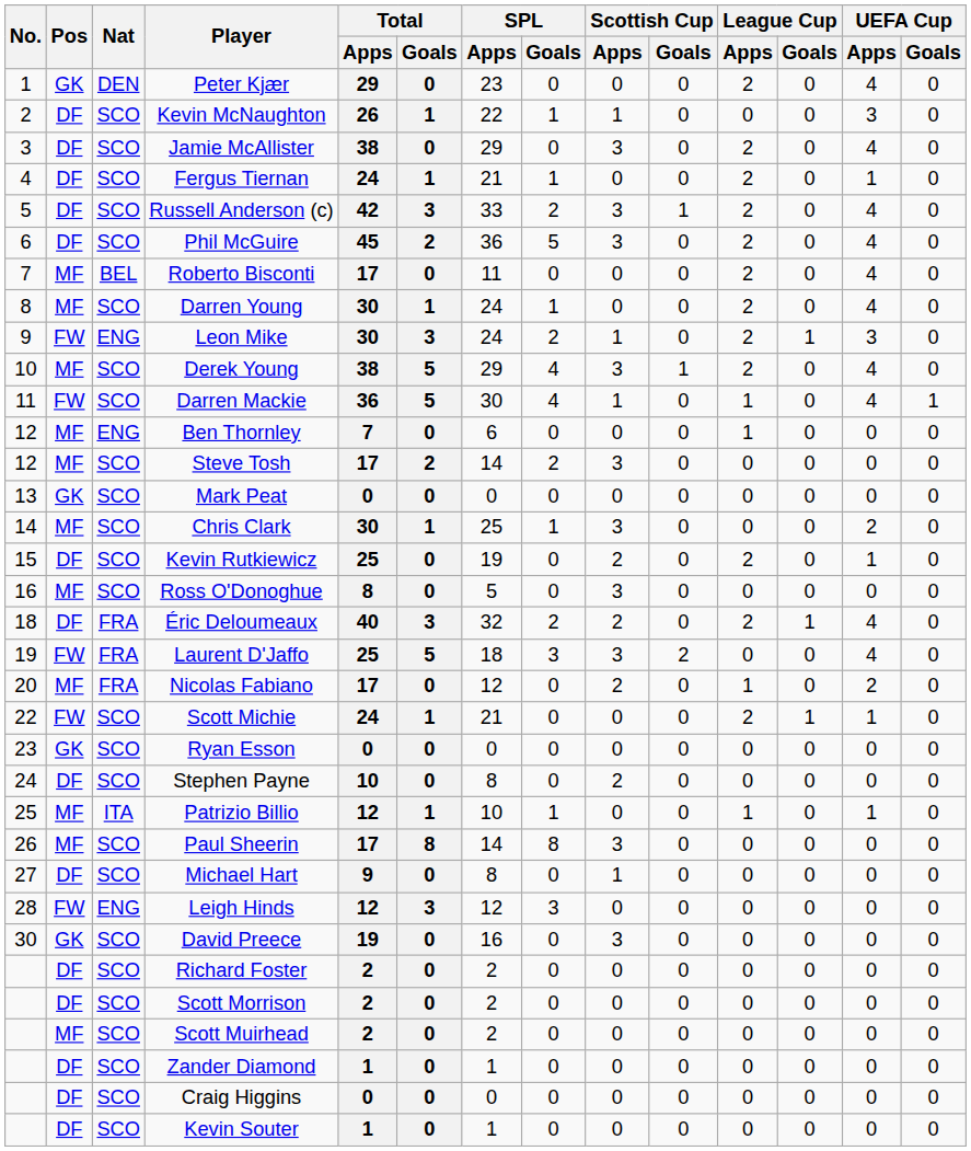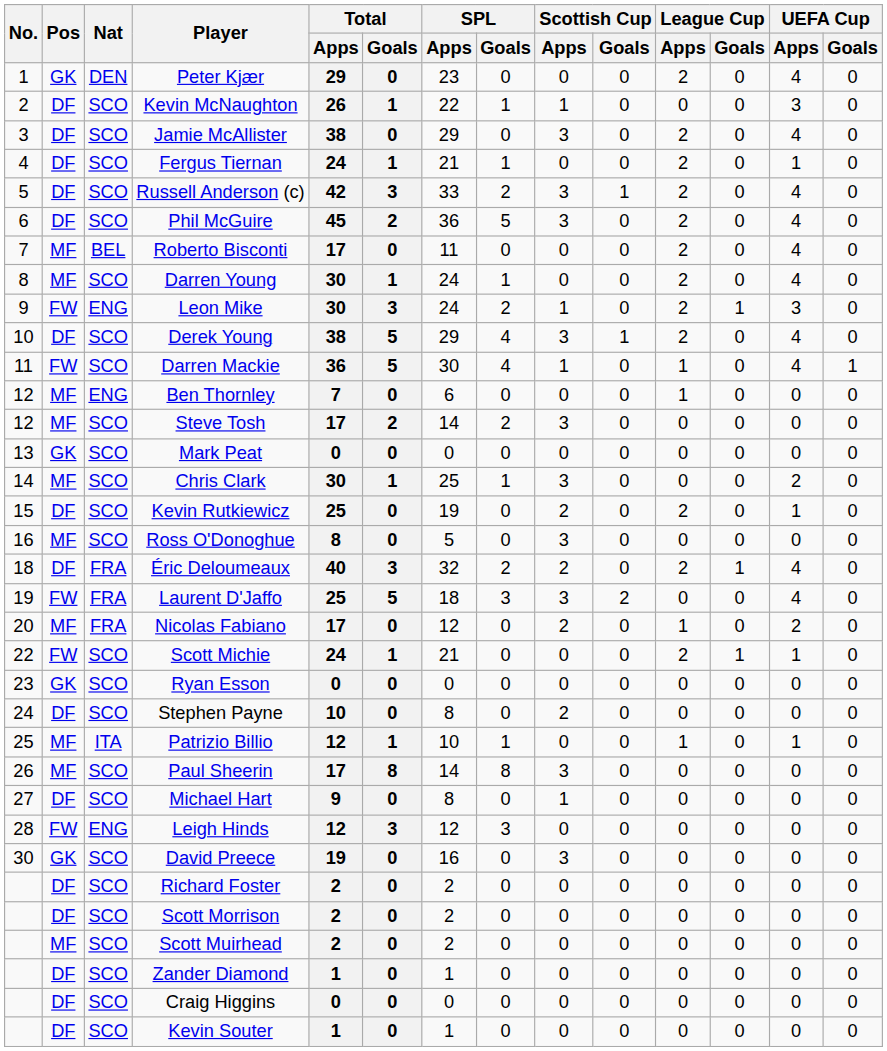 <table class="wikitable sortable" style="text-align: center;">
 <tr>
 <th rowspan="2"><abbr>No.</abbr></th>
 <th rowspan="2"><abbr>Pos</abbr></th>
 <th rowspan="2"><abbr>Nat</abbr></th>
 <th rowspan="2">Player</th>
 <th colspan="2">Total</th>
 <th colspan="2">SPL</th>
 <th colspan="2">Scottish Cup</th>
 <th colspan="2">League Cup</th>
 <th colspan="2">UEFA Cup</th>
 </tr>
 <tr>
 <th>Apps</th>
 <th>Goals</th>
 <th>Apps</th>
 <th>Goals</th>
 <th>Apps</th>
 <th>Goals</th>
 <th>Apps</th>
 <th>Goals</th>
 <th>Apps</th>
 <th>Goals</th>
 </tr>
 <tr>
 <td>1</td>
 <td><a href='#'>GK</a></td>
 <td> <a href='#'>DEN</a></td>
 <td><a href='#'>Peter Kjær</a></td>
 <th>29</th>
 <th>0</th>
 <td>23</td>
 <td>0</td>
 <td>0</td>
 <td>0</td>
 <td>2</td>
 <td>0</td>
 <td>4</td>
 <td>0</td>
 </tr>
 <tr>
 <td>2</td>
 <td><a href='#'>DF</a></td>
 <td> <a href='#'>SCO</a></td>
 <td><a href='#'>Kevin McNaughton</a></td>
 <th>26</th>
 <th>1</th>
 <td>22</td>
 <td>1</td>
 <td>1</td>
 <td>0</td>
 <td>0</td>
 <td>0</td>
 <td>3</td>
 <td>0</td>
 </tr>
 <tr>
 <td>3</td>
 <td><a href='#'>DF</a></td>
 <td> <a href='#'>SCO</a></td>
 <td><a href='#'>Jamie McAllister</a></td>
 <th>38</th>
 <th>0</th>
 <td>29</td>
 <td>0</td>
 <td>3</td>
 <td>0</td>
 <td>2</td>
 <td>0</td>
 <td>4</td>
 <td>0</td>
 </tr>
 <tr>
 <td>4</td>
 <td><a href='#'>DF</a></td>
 <td> <a href='#'>SCO</a></td>
 <td><a href='#'>Fergus Tiernan</a></td>
 <th>24</th>
 <th>1</th>
 <td>21</td>
 <td>1</td>
 <td>0</td>
 <td>0</td>
 <td>2</td>
 <td>0</td>
 <td>1</td>
 <td>0</td>
 </tr>
 <tr>
 <td>5</td>
 <td><a href='#'>DF</a></td>
 <td> <a href='#'>SCO</a></td>
 <td><a href='#'>Russell Anderson</a> (c)</td>
 <th>42</th>
 <th>3</th>
 <td>33</td>
 <td>2</td>
 <td>3</td>
 <td>1</td>
 <td>2</td>
 <td>0</td>
 <td>4</td>
 <td>0</td>
 </tr>
 <tr>
 <td>6</td>
 <td><a href='#'>DF</a></td>
 <td> <a href='#'>SCO</a></td>
 <td><a href='#'>Phil McGuire</a></td>
 <th>45</th>
 <th>2</th>
 <td>36</td>
 <td>5</td>
 <td>3</td>
 <td>0</td>
 <td>2</td>
 <td>0</td>
 <td>4</td>
 <td>0</td>
 </tr>
 <tr>
 <td>7</td>
 <td><a href='#'>MF</a></td>
 <td> <a href='#'>BEL</a></td>
 <td><a href='#'>Roberto Bisconti</a></td>
 <th>17</th>
 <th>0</th>
 <td>11</td>
 <td>0</td>
 <td>0</td>
 <td>0</td>
 <td>2</td>
 <td>0</td>
 <td>4</td>
 <td>0</td>
 </tr>
 <tr>
 <td>8</td>
 <td><a href='#'>MF</a></td>
 <td> <a href='#'>SCO</a></td>
 <td><a href='#'>Darren Young</a></td>
 <th>30</th>
 <th>1</th>
 <td>24</td>
 <td>1</td>
 <td>0</td>
 <td>0</td>
 <td>2</td>
 <td>0</td>
 <td>4</td>
 <td>0</td>
 </tr>
 <tr>
 <td>9</td>
 <td><a href='#'>FW</a></td>
 <td> <a href='#'>ENG</a></td>
 <td><a href='#'>Leon Mike</a></td>
 <th>30</th>
 <th>3</th>
 <td>24</td>
 <td>2</td>
 <td>1</td>
 <td>0</td>
 <td>2</td>
 <td>1</td>
 <td>3</td>
 <td>0</td>
 </tr>
 <tr>
 <td>10</td>
-<td><a href='#'>MF</a></td>
+<td><a href='#'>DF</a></td>
 <td> <a href='#'>SCO</a></td>
 <td><a href='#'>Derek Young</a></td>
 <th>38</th>
 <th>5</th>
 <td>29</td>
 <td>4</td>
 <td>3</td>
 <td>1</td>
 <td>2</td>
 <td>0</td>
 <td>4</td>
 <td>0</td>
 </tr>
 <tr>
 <td>11</td>
 <td><a href='#'>FW</a></td>
 <td> <a href='#'>SCO</a></td>
 <td><a href='#'>Darren Mackie</a></td>
 <th>36</th>
 <th>5</th>
 <td>30</td>
 <td>4</td>
 <td>1</td>
 <td>0</td>
 <td>1</td>
 <td>0</td>
 <td>4</td>
 <td>1</td>
 </tr>
 <tr>
 <td>12</td>
 <td><a href='#'>MF</a></td>
 <td> <a href='#'>ENG</a></td>
 <td><a href='#'>Ben Thornley</a></td>
 <th>7</th>
 <th>0</th>
 <td>6</td>
 <td>0</td>
 <td>0</td>
 <td>0</td>
 <td>1</td>
 <td>0</td>
 <td>0</td>
 <td>0</td>
 </tr>
 <tr>
 <td>12</td>
 <td><a href='#'>MF</a></td>
 <td> <a href='#'>SCO</a></td>
 <td><a href='#'>Steve Tosh</a></td>
 <th>17</th>
 <th>2</th>
 <td>14</td>
 <td>2</td>
 <td>3</td>
 <td>0</td>
 <td>0</td>
 <td>0</td>
 <td>0</td>
 <td>0</td>
 </tr>
 <tr>
 <td>13</td>
 <td><a href='#'>GK</a></td>
 <td> <a href='#'>SCO</a></td>
 <td><a href='#'>Mark Peat</a></td>
 <th>0</th>
 <th>0</th>
 <td>0</td>
 <td>0</td>
 <td>0</td>
 <td>0</td>
 <td>0</td>
 <td>0</td>
 <td>0</td>
 <td>0</td>
 </tr>
 <tr>
 <td>14</td>
 <td><a href='#'>MF</a></td>
 <td> <a href='#'>SCO</a></td>
 <td><a href='#'>Chris Clark</a></td>
 <th>30</th>
 <th>1</th>
 <td>25</td>
 <td>1</td>
 <td>3</td>
 <td>0</td>
 <td>0</td>
 <td>0</td>
 <td>2</td>
 <td>0</td>
 </tr>
 <tr>
 <td>15</td>
 <td><a href='#'>DF</a></td>
 <td> <a href='#'>SCO</a></td>
 <td><a href='#'>Kevin Rutkiewicz</a></td>
 <th>25</th>
 <th>0</th>
 <td>19</td>
 <td>0</td>
 <td>2</td>
 <td>0</td>
 <td>2</td>
 <td>0</td>
 <td>1</td>
 <td>0</td>
 </tr>
 <tr>
 <td>16</td>
 <td><a href='#'>MF</a></td>
 <td> <a href='#'>SCO</a></td>
 <td><a href='#'>Ross O'Donoghue</a></td>
 <th>8</th>
 <th>0</th>
 <td>5</td>
 <td>0</td>
 <td>3</td>
 <td>0</td>
 <td>0</td>
 <td>0</td>
 <td>0</td>
 <td>0</td>
 </tr>
 <tr>
 <td>18</td>
 <td><a href='#'>DF</a></td>
 <td> <a href='#'>FRA</a></td>
 <td><a href='#'>Éric Deloumeaux</a></td>
 <th>40</th>
 <th>3</th>
 <td>32</td>
 <td>2</td>
 <td>2</td>
 <td>0</td>
 <td>2</td>
 <td>1</td>
 <td>4</td>
 <td>0</td>
 </tr>
 <tr>
 <td>19</td>
 <td><a href='#'>FW</a></td>
 <td> <a href='#'>FRA</a></td>
 <td><a href='#'>Laurent D'Jaffo</a></td>
 <th>25</th>
 <th>5</th>
 <td>18</td>
 <td>3</td>
 <td>3</td>
 <td>2</td>
 <td>0</td>
 <td>0</td>
 <td>4</td>
 <td>0</td>
 </tr>
 <tr>
 <td>20</td>
 <td><a href='#'>MF</a></td>
 <td> <a href='#'>FRA</a></td>
 <td><a href='#'>Nicolas Fabiano</a></td>
 <th>17</th>
 <th>0</th>
 <td>12</td>
 <td>0</td>
 <td>2</td>
 <td>0</td>
 <td>1</td>
 <td>0</td>
 <td>2</td>
 <td>0</td>
 </tr>
 <tr>
 <td>22</td>
 <td><a href='#'>FW</a></td>
 <td> <a href='#'>SCO</a></td>
 <td><a href='#'>Scott Michie</a></td>
 <th>24</th>
 <th>1</th>
 <td>21</td>
 <td>0</td>
 <td>0</td>
 <td>0</td>
 <td>2</td>
 <td>1</td>
 <td>1</td>
 <td>0</td>
 </tr>
 <tr>
 <td>23</td>
 <td><a href='#'>GK</a></td>
 <td> <a href='#'>SCO</a></td>
 <td><a href='#'>Ryan Esson</a></td>
 <th>0</th>
 <th>0</th>
 <td>0</td>
 <td>0</td>
 <td>0</td>
 <td>0</td>
 <td>0</td>
 <td>0</td>
 <td>0</td>
 <td>0</td>
 </tr>
 <tr>
 <td>24</td>
 <td><a href='#'>DF</a></td>
 <td> <a href='#'>SCO</a></td>
 <td>Stephen Payne</td>
 <th>10</th>
 <th>0</th>
 <td>8</td>
 <td>0</td>
 <td>2</td>
 <td>0</td>
 <td>0</td>
 <td>0</td>
 <td>0</td>
 <td>0</td>
 </tr>
 <tr>
 <td>25</td>
 <td><a href='#'>MF</a></td>
 <td> <a href='#'>ITA</a></td>
 <td><a href='#'>Patrizio Billio</a></td>
 <th>12</th>
 <th>1</th>
 <td>10</td>
 <td>1</td>
 <td>0</td>
 <td>0</td>
 <td>1</td>
 <td>0</td>
 <td>1</td>
 <td>0</td>
 </tr>
 <tr>
 <td>26</td>
 <td><a href='#'>MF</a></td>
 <td> <a href='#'>SCO</a></td>
 <td><a href='#'>Paul Sheerin</a></td>
 <th>17</th>
 <th>8</th>
 <td>14</td>
 <td>8</td>
 <td>3</td>
 <td>0</td>
 <td>0</td>
 <td>0</td>
 <td>0</td>
 <td>0</td>
 </tr>
 <tr>
 <td>27</td>
 <td><a href='#'>DF</a></td>
 <td> <a href='#'>SCO</a></td>
 <td><a href='#'>Michael Hart</a></td>
 <th>9</th>
 <th>0</th>
 <td>8</td>
 <td>0</td>
 <td>1</td>
 <td>0</td>
 <td>0</td>
 <td>0</td>
 <td>0</td>
 <td>0</td>
 </tr>
 <tr>
 <td>28</td>
 <td><a href='#'>FW</a></td>
 <td> <a href='#'>ENG</a></td>
 <td><a href='#'>Leigh Hinds</a></td>
 <th>12</th>
 <th>3</th>
 <td>12</td>
 <td>3</td>
 <td>0</td>
 <td>0</td>
 <td>0</td>
 <td>0</td>
 <td>0</td>
 <td>0</td>
 </tr>
 <tr>
 <td>30</td>
 <td><a href='#'>GK</a></td>
 <td> <a href='#'>SCO</a></td>
 <td><a href='#'>David Preece</a></td>
 <th>19</th>
 <th>0</th>
 <td>16</td>
 <td>0</td>
 <td>3</td>
 <td>0</td>
 <td>0</td>
 <td>0</td>
 <td>0</td>
 <td>0</td>
 </tr>
 <tr>
 <td></td>
 <td><a href='#'>DF</a></td>
 <td> <a href='#'>SCO</a></td>
 <td><a href='#'>Richard Foster</a></td>
 <th>2</th>
 <th>0</th>
 <td>2</td>
 <td>0</td>
 <td>0</td>
 <td>0</td>
 <td>0</td>
 <td>0</td>
 <td>0</td>
 <td>0</td>
 </tr>
 <tr>
 <td></td>
 <td><a href='#'>DF</a></td>
 <td> <a href='#'>SCO</a></td>
 <td><a href='#'>Scott Morrison</a></td>
 <th>2</th>
 <th>0</th>
 <td>2</td>
 <td>0</td>
 <td>0</td>
 <td>0</td>
 <td>0</td>
 <td>0</td>
 <td>0</td>
 <td>0</td>
 </tr>
 <tr>
 <td></td>
 <td><a href='#'>MF</a></td>
 <td> <a href='#'>SCO</a></td>
 <td><a href='#'>Scott Muirhead</a></td>
 <th>2</th>
 <th>0</th>
 <td>2</td>
 <td>0</td>
 <td>0</td>
 <td>0</td>
 <td>0</td>
 <td>0</td>
 <td>0</td>
 <td>0</td>
 </tr>
 <tr>
 <td></td>
 <td><a href='#'>DF</a></td>
 <td> <a href='#'>SCO</a></td>
 <td><a href='#'>Zander Diamond</a></td>
 <th>1</th>
 <th>0</th>
 <td>1</td>
 <td>0</td>
 <td>0</td>
 <td>0</td>
 <td>0</td>
 <td>0</td>
 <td>0</td>
 <td>0</td>
 </tr>
 <tr>
 <td></td>
 <td><a href='#'>DF</a></td>
 <td> <a href='#'>SCO</a></td>
 <td>Craig Higgins</td>
 <th>0</th>
 <th>0</th>
 <td>0</td>
 <td>0</td>
 <td>0</td>
 <td>0</td>
 <td>0</td>
 <td>0</td>
 <td>0</td>
 <td>0</td>
 </tr>
 <tr>
 <td></td>
 <td><a href='#'>DF</a></td>
 <td> <a href='#'>SCO</a></td>
 <td><a href='#'>Kevin Souter</a></td>
 <th>1</th>
 <th>0</th>
 <td>1</td>
 <td>0</td>
 <td>0</td>
 <td>0</td>
 <td>0</td>
 <td>0</td>
 <td>0</td>
 <td>0</td>
 </tr>
 </table>
